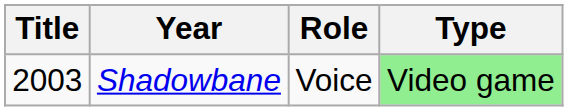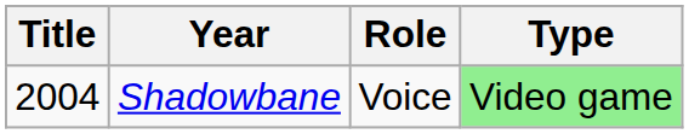 <table class="wikitable">
 <tr>
 <th>Title</th>
 <th>Year</th>
 <th>Role</th>
 <th>Type</th>
 </tr>
 <tr>
-<td>2003</td>
+<td>2004</td>
 <td><em><a href='#'>Shadowbane</a></em></td>
 <td>Voice</td>
 <td style="background: lightgreen;">Video game</td>
 </tr>
 </table>
